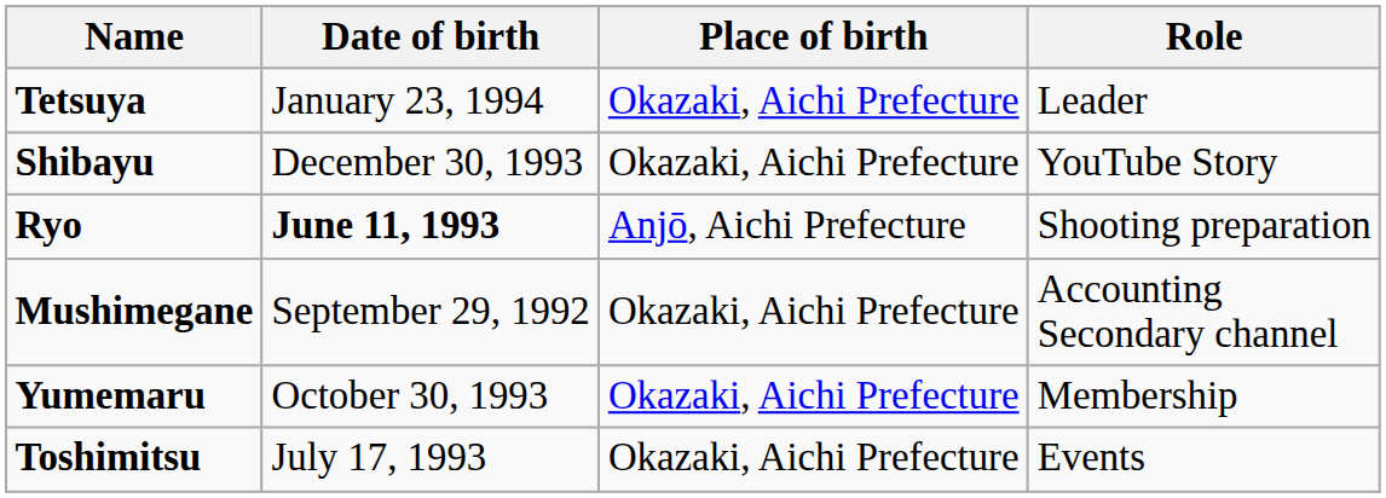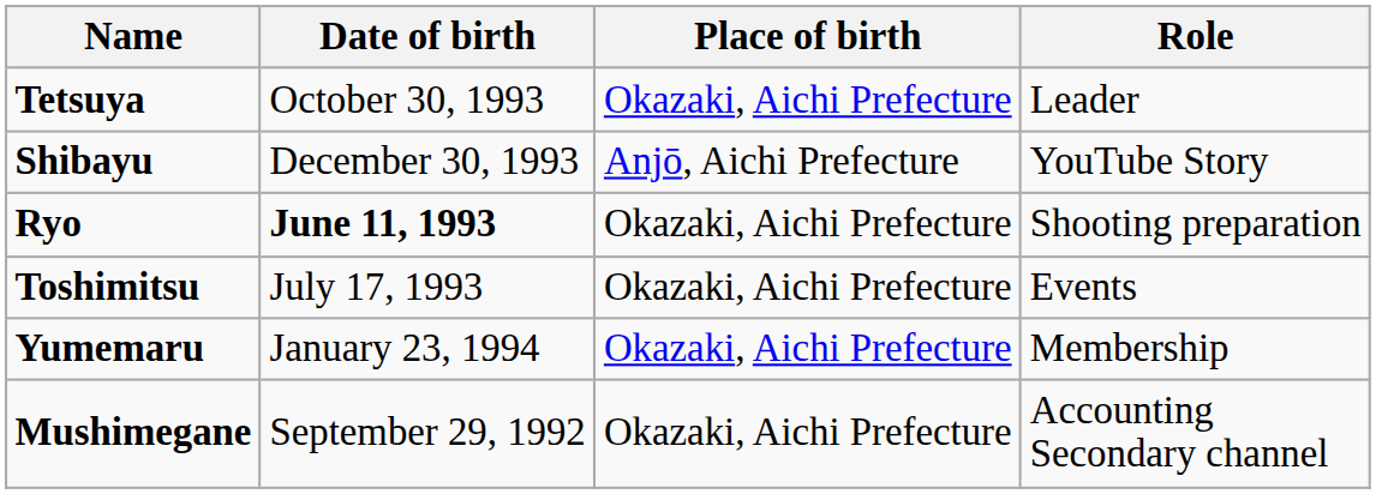 <table class="wikitable">
 <tr>
 <th>Name</th>
 <th>Date of birth</th>
 <th>Place of birth</th>
 <th>Role</th>
 </tr>
 <tr>
 <td><strong>Tetsuya</strong></td>
-<td>January 23, 1994</td>
+<td>October 30, 1993</td>
 <td><a href='#'>Okazaki</a>, <a href='#'>Aichi Prefecture</a></td>
 <td>Leader</td>
 </tr>
 <tr>
 <td><strong>Shibayu</strong></td>
 <td>December 30, 1993</td>
-<td>Okazaki, Aichi Prefecture</td>
+<td><a href='#'>Anjō</a>, Aichi Prefecture</td>
 <td>YouTube Story</td>
 </tr>
 <tr>
 <td><strong>Ryo</strong></td>
 <td><strong>June 11, 1993</strong></td>
-<td><a href='#'>Anjō</a>, Aichi Prefecture</td>
+<td>Okazaki, Aichi Prefecture</td>
 <td>Shooting preparation</td>
+</tr>
+<tr>
+<td><strong>Toshimitsu</strong></td>
+<td>July 17, 1993</td>
+<td>Okazaki, Aichi Prefecture</td>
+<td>Events</td>
+</tr>
+<tr>
+<td><strong>Yumemaru</strong></td>
+<td>January 23, 1994</td>
+<td><a href='#'>Okazaki</a>, <a href='#'>Aichi Prefecture</a></td>
+<td>Membership</td>
 </tr>
 <tr>
 <td><strong>Mushimegane</strong></td>
 <td>September 29, 1992</td>
 <td>Okazaki, Aichi Prefecture</td>
 <td>Accounting<br>Secondary channel</td>
 </tr>
-<tr>
-<td><strong>Yumemaru</strong></td>
-<td>October 30, 1993</td>
-<td><a href='#'>Okazaki</a>, <a href='#'>Aichi Prefecture</a></td>
-<td>Membership</td>
-</tr>
-<tr>
-<td><strong>Toshimitsu</strong></td>
-<td>July 17, 1993</td>
-<td>Okazaki, Aichi Prefecture</td>
-<td>Events</td>
-</tr>
 </table>
